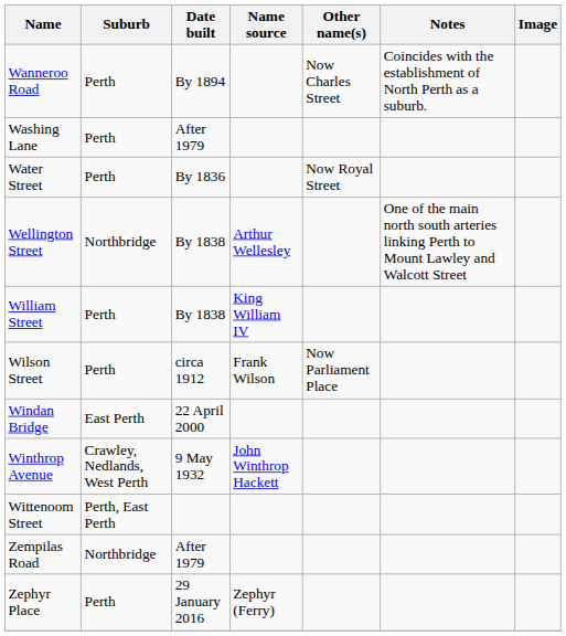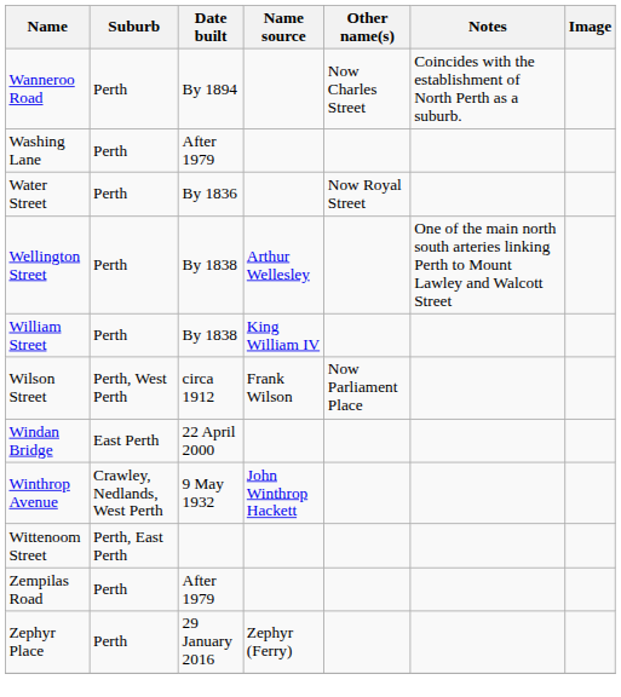 <table class="wikitable sortable">
 <tr>
 <th>Name</th>
 <th class="unsortable">Suburb</th>
 <th class="unsortable">Date built</th>
 <th class="unsortable">Name source</th>
 <th class="unsortable">Other name(s)</th>
 <th class="unsortable">Notes</th>
 <th class="unsortable">Image</th>
 </tr>
 <tr>
 <td><a href='#'>Wanneroo Road</a></td>
 <td>Perth</td>
 <td>By 1894</td>
 <td></td>
 <td>Now Charles Street</td>
 <td>Coincides with the establishment of North Perth as a suburb.</td>
 <td></td>
 </tr>
 <tr>
 <td>Washing Lane</td>
 <td>Perth</td>
 <td>After 1979</td>
 <td></td>
 <td></td>
 <td></td>
 <td></td>
 </tr>
 <tr>
 <td>Water Street</td>
 <td>Perth</td>
 <td>By 1836</td>
 <td></td>
 <td>Now Royal Street</td>
 <td></td>
 <td></td>
 </tr>
 <tr>
 <td><a href='#'>Wellington Street</a></td>
-<td>Northbridge</td>
+<td>Perth</td>
 <td>By 1838</td>
 <td><a href='#'>Arthur Wellesley</a></td>
 <td></td>
 <td>One of the main north south arteries linking Perth to Mount Lawley and Walcott Street</td>
 <td></td>
 </tr>
 <tr>
 <td><a href='#'>William Street</a></td>
 <td>Perth</td>
 <td>By 1838</td>
 <td><a href='#'>King William IV</a></td>
 <td></td>
 <td></td>
 <td></td>
 </tr>
 <tr>
 <td>Wilson Street</td>
-<td>Perth</td>
+<td>Perth, West Perth</td>
 <td>circa 1912</td>
 <td>Frank Wilson</td>
 <td>Now Parliament Place</td>
 <td></td>
 <td></td>
 </tr>
 <tr>
 <td><a href='#'>Windan Bridge</a></td>
 <td>East Perth</td>
 <td>22 April 2000</td>
 <td></td>
 <td></td>
 <td></td>
 <td></td>
 </tr>
 <tr>
 <td><a href='#'>Winthrop Avenue</a></td>
 <td>Crawley, Nedlands, West Perth</td>
 <td>9 May 1932</td>
 <td><a href='#'>John Winthrop Hackett</a></td>
 <td></td>
 <td></td>
 <td></td>
 </tr>
 <tr>
 <td>Wittenoom Street</td>
 <td>Perth, East Perth</td>
 <td></td>
 <td></td>
 <td></td>
 <td></td>
 <td></td>
 </tr>
 <tr>
 <td>Zempilas Road</td>
-<td>Northbridge</td>
+<td>Perth</td>
 <td>After 1979</td>
 <td></td>
 <td></td>
 <td></td>
 <td></td>
 </tr>
 <tr>
 <td>Zephyr Place</td>
 <td>Perth</td>
 <td>29 January 2016</td>
 <td>Zephyr (Ferry)</td>
 <td></td>
 <td></td>
 <td></td>
 </tr>
 <tr>
 </tr>
 </table>
